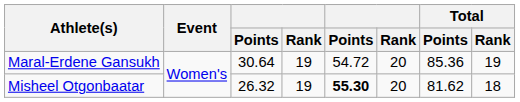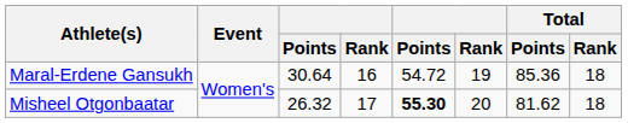 <table class="wikitable" style="font-size:90%">
 <tr>
 <th rowspan=2>Athlete(s)</th>
 <th rowspan=2>Event</th>
 <th colspan=2></th>
 <th colspan=2></th>
 <th colspan=2>Total</th>
 </tr>
 <tr>
 <th>Points</th>
 <th>Rank</th>
 <th>Points</th>
 <th>Rank</th>
 <th>Points</th>
 <th>Rank</th>
 </tr>
 <tr align=center>
 <td align=left><a href='#'>Maral-Erdene Gansukh</a></td>
 <td align=left rowspan=2><a href='#'>Women's</a></td>
 <td>30.64</td>
+<td>16</td>
+<td>54.72</td>
 <td>19</td>
-<td>54.72</td>
-<td>20</td>
 <td>85.36</td>
-<td>19</td>
+<td>18</td>
 </tr>
 <tr align=center>
 <td align=left><a href='#'>Misheel Otgonbaatar</a></td>
 <td>26.32</td>
-<td>19</td>
+<td>17</td>
 <td><strong>55.30</strong></td>
 <td>20</td>
 <td>81.62</td>
 <td>18</td>
 </tr>
 </table>
